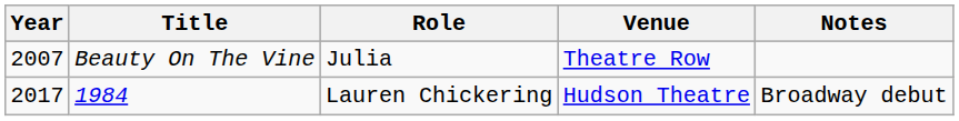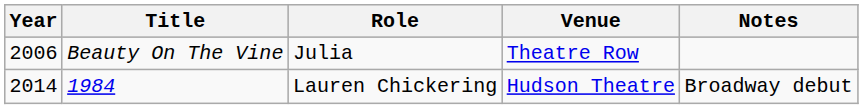 <table class="wikitable">
 <tr>
 <th>Year</th>
 <th>Title</th>
 <th>Role</th>
 <th>Venue</th>
 <th>Notes</th>
 </tr>
 <tr>
-<td>2007</td>
+<td>2006</td>
 <td><em>Beauty On The Vine</em></td>
 <td>Julia</td>
 <td><a href='#'>Theatre Row</a></td>
 <td></td>
 </tr>
 <tr>
-<td>2017</td>
+<td>2014</td>
 <td data-sort-value="Nineteen Eighty-Four"><em><a href='#'>1984</a></em></td>
 <td>Lauren Chickering</td>
 <td><a href='#'>Hudson Theatre</a></td>
 <td>Broadway debut</td>
 </tr>
 </table>
